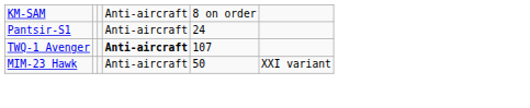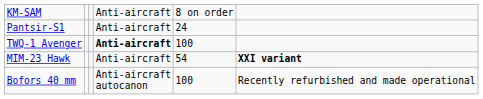 <table class="wikitable">
 <tr>
 <td><a href='#'>KM-SAM</a></td>
 <td></td>
 <td></td>
 <td>Anti-aircraft</td>
 <td>8 on order</td>
 <td></td>
 </tr>
 <tr>
 <td><a href='#'>Pantsir-S1</a></td>
 <td></td>
 <td></td>
 <td>Anti-aircraft</td>
 <td>24</td>
 <td></td>
 </tr>
 <tr>
 <td><a href='#'>TWQ-1 Avenger</a></td>
 <td></td>
 <td></td>
 <td><strong>Anti-aircraft</strong></td>
-<td>107</td>
+<td>100</td>
 <td></td>
 </tr>
 <tr>
 <td><a href='#'>MIM-23 Hawk</a></td>
 <td></td>
 <td></td>
 <td>Anti-aircraft</td>
-<td>50</td>
-<td>XXI variant</td>
+<td>54</td>
+<td><strong>XXI variant</strong></td>
+</tr>
+<tr>
+<td><a href='#'>Bofors 40 mm</a></td>
+<td></td>
+<td></td>
+<td>Anti-aircraft<br>autocanon</td>
+<td>100</td>
+<td>Recently refurbished and made operational</td>
 </tr>
 </table>
